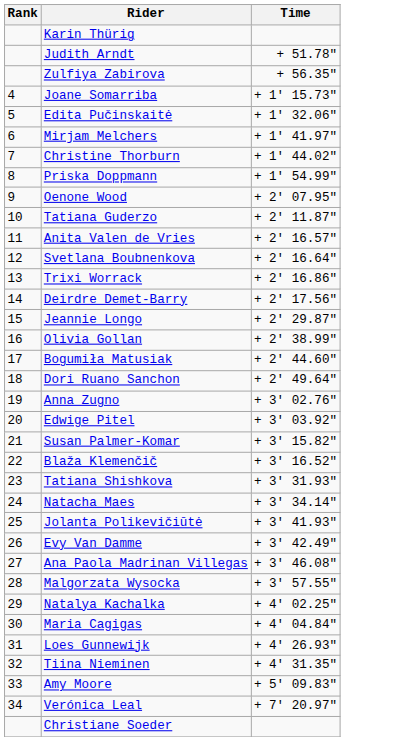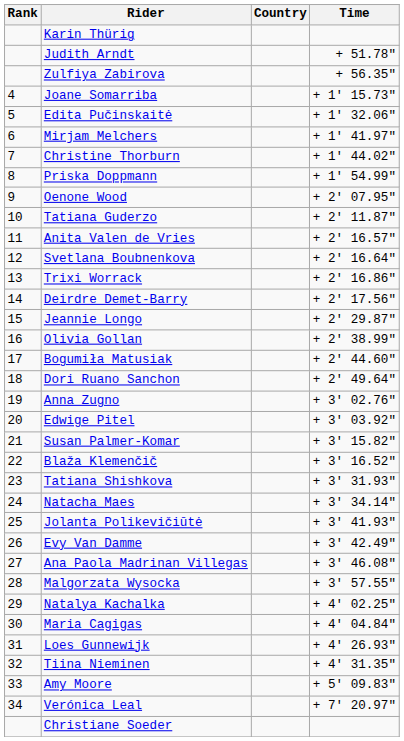 <table class="wikitable" style="font-size:95%; text-align:left;">
 <tr>
 <th>Rank</th>
 <th>Rider</th>
+<th>Country</th>
 <th>Time</th>
 </tr>
 <tr>
 <td></td>
 <td><a href='#'>Karin Thürig</a></td>
 <td></td>
+<td></td>
 </tr>
 <tr>
 <td></td>
 <td><a href='#'>Judith Arndt</a></td>
+<td></td>
 <td align="right">+ 51.78"</td>
 </tr>
 <tr>
 <td></td>
 <td><a href='#'>Zulfiya Zabirova</a></td>
+<td></td>
 <td align="right">+ 56.35"</td>
 </tr>
 <tr>
 <td>4</td>
 <td><a href='#'>Joane Somarriba</a></td>
+<td></td>
 <td align="right">+ 1' 15.73"</td>
 </tr>
 <tr>
 <td>5</td>
 <td><a href='#'>Edita Pučinskaitė</a></td>
+<td></td>
 <td align="right">+ 1' 32.06"</td>
 </tr>
 <tr>
 <td>6</td>
 <td><a href='#'>Mirjam Melchers</a></td>
+<td></td>
 <td align="right">+ 1' 41.97"</td>
 </tr>
 <tr>
 <td>7</td>
 <td><a href='#'>Christine Thorburn</a></td>
+<td></td>
 <td align="right">+ 1' 44.02"</td>
 </tr>
 <tr>
 <td>8</td>
 <td><a href='#'>Priska Doppmann</a></td>
+<td></td>
 <td align="right">+ 1' 54.99"</td>
 </tr>
 <tr>
 <td>9</td>
 <td><a href='#'>Oenone Wood</a></td>
+<td></td>
 <td align="right">+ 2' 07.95"</td>
 </tr>
 <tr>
 <td>10</td>
 <td><a href='#'>Tatiana Guderzo</a></td>
+<td></td>
 <td align="right">+ 2' 11.87"</td>
 </tr>
 <tr>
 <td>11</td>
 <td><a href='#'>Anita Valen de Vries</a></td>
+<td></td>
 <td align="right">+ 2' 16.57"</td>
 </tr>
 <tr>
 <td>12</td>
 <td><a href='#'>Svetlana Boubnenkova</a></td>
+<td></td>
 <td align="right">+ 2' 16.64"</td>
 </tr>
 <tr>
 <td>13</td>
 <td><a href='#'>Trixi Worrack</a></td>
+<td></td>
 <td align="right">+ 2' 16.86"</td>
 </tr>
 <tr>
 <td>14</td>
 <td><a href='#'>Deirdre Demet-Barry</a></td>
+<td></td>
 <td align="right">+ 2' 17.56"</td>
 </tr>
 <tr>
 <td>15</td>
 <td><a href='#'>Jeannie Longo</a></td>
+<td></td>
 <td align="right">+ 2' 29.87"</td>
 </tr>
 <tr>
 <td>16</td>
 <td><a href='#'>Olivia Gollan</a></td>
+<td></td>
 <td align="right">+ 2' 38.99"</td>
 </tr>
 <tr>
 <td>17</td>
 <td><a href='#'>Bogumiła Matusiak</a></td>
+<td></td>
 <td align="right">+ 2' 44.60"</td>
 </tr>
 <tr>
 <td>18</td>
 <td><a href='#'>Dori Ruano Sanchon</a></td>
+<td></td>
 <td align="right">+ 2' 49.64"</td>
 </tr>
 <tr>
 <td>19</td>
 <td><a href='#'>Anna Zugno</a></td>
+<td></td>
 <td align="right">+ 3' 02.76"</td>
 </tr>
 <tr>
 <td>20</td>
 <td><a href='#'>Edwige Pitel</a></td>
+<td></td>
 <td align="right">+ 3' 03.92"</td>
 </tr>
 <tr>
 <td>21</td>
 <td><a href='#'>Susan Palmer-Komar</a></td>
+<td></td>
 <td align="right">+ 3' 15.82"</td>
 </tr>
 <tr>
 <td>22</td>
 <td><a href='#'>Blaža Klemenčič</a></td>
+<td></td>
 <td align="right">+ 3' 16.52"</td>
 </tr>
 <tr>
 <td>23</td>
 <td><a href='#'>Tatiana Shishkova</a></td>
+<td></td>
 <td align="right">+ 3' 31.93"</td>
 </tr>
 <tr>
 <td>24</td>
 <td><a href='#'>Natacha Maes</a></td>
+<td></td>
 <td align="right">+ 3' 34.14"</td>
 </tr>
 <tr>
 <td>25</td>
 <td><a href='#'>Jolanta Polikevičiūtė</a></td>
+<td></td>
 <td align="right">+ 3' 41.93"</td>
 </tr>
 <tr>
 <td>26</td>
 <td><a href='#'>Evy Van Damme</a></td>
+<td></td>
 <td align="right">+ 3' 42.49"</td>
 </tr>
 <tr>
 <td>27</td>
 <td><a href='#'>Ana Paola Madrinan Villegas</a></td>
+<td></td>
 <td align="right">+ 3' 46.08"</td>
 </tr>
 <tr>
 <td>28</td>
 <td><a href='#'>Malgorzata Wysocka</a></td>
+<td></td>
 <td align="right">+ 3' 57.55"</td>
 </tr>
 <tr>
 <td>29</td>
 <td><a href='#'>Natalya Kachalka</a></td>
+<td></td>
 <td align="right">+ 4' 02.25"</td>
 </tr>
 <tr>
 <td>30</td>
 <td><a href='#'>Maria Cagigas</a></td>
+<td></td>
 <td align="right">+ 4' 04.84"</td>
 </tr>
 <tr>
 <td>31</td>
 <td><a href='#'>Loes Gunnewijk</a></td>
+<td></td>
 <td align="right">+ 4' 26.93"</td>
 </tr>
 <tr>
 <td>32</td>
 <td><a href='#'>Tiina Nieminen</a></td>
+<td></td>
 <td align="right">+ 4' 31.35"</td>
 </tr>
 <tr>
 <td>33</td>
 <td><a href='#'>Amy Moore</a></td>
+<td></td>
 <td align="right">+ 5' 09.83"</td>
 </tr>
 <tr>
 <td>34</td>
 <td><a href='#'>Verónica Leal</a></td>
+<td></td>
 <td align="right">+ 7' 20.97"</td>
 </tr>
 <tr>
 <td></td>
 <td><a href='#'>Christiane Soeder</a></td>
 <td></td>
+<td></td>
 </tr>
 </table>
